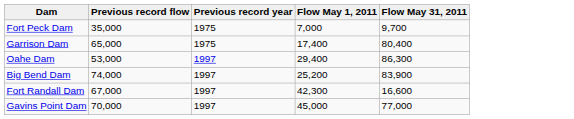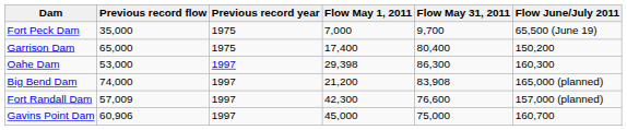 <table class="wikitable sortable" font=90%">
 <tr style="text-align:center; background:#f0f0f0;">
 <td><strong>Dam</strong></td>
 <td><strong>Previous record flow</strong></td>
 <td><strong>Previous record year</strong></td>
 <td><strong>Flow May 1, 2011</strong></td>
 <td><strong>Flow May 31, 2011</strong></td>
+<td><strong>Flow June/July 2011</strong></td>
 </tr>
 <tr>
 <td><a href='#'>Fort Peck Dam</a></td>
 <td>35,000</td>
 <td>1975</td>
 <td>7,000</td>
 <td>9,700</td>
+<td>65,500 (June 19)</td>
 </tr>
 <tr>
 <td><a href='#'>Garrison Dam</a></td>
 <td>65,000</td>
 <td>1975</td>
 <td>17,400</td>
 <td>80,400</td>
+<td>150,200</td>
 </tr>
 <tr>
 <td><a href='#'>Oahe Dam</a></td>
 <td>53,000</td>
 <td><a href='#'>1997</a></td>
-<td>29,400</td>
+<td>29,398</td>
 <td>86,300</td>
+<td>160,300</td>
 </tr>
 <tr>
 <td><a href='#'>Big Bend Dam</a></td>
 <td>74,000</td>
 <td>1997</td>
-<td>25,200</td>
-<td>83,900</td>
+<td>21,200</td>
+<td>83,908</td>
+<td>165,000 (planned)</td>
 </tr>
 <tr>
 <td><a href='#'>Fort Randall Dam</a></td>
-<td>67,000</td>
+<td>57,009</td>
 <td>1997</td>
 <td>42,300</td>
-<td>16,600</td>
+<td>76,600</td>
+<td>157,000 (planned)</td>
 </tr>
 <tr>
 <td><a href='#'>Gavins Point Dam</a></td>
-<td>70,000</td>
+<td>60,906</td>
 <td>1997</td>
 <td>45,000</td>
-<td>77,000</td>
+<td>75,000</td>
+<td>160,700</td>
 </tr>
 </table>
